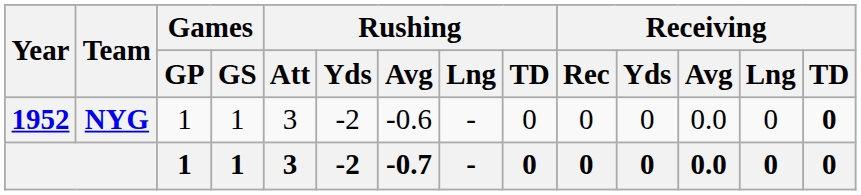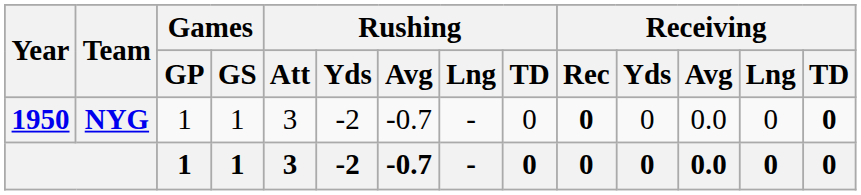 <table class="wikitable" style="text-align:center;">
 <tr>
 <th rowspan="2">Year</th>
 <th rowspan="2">Team</th>
 <th colspan="2">Games</th>
 <th colspan="5">Rushing</th>
 <th colspan="5">Receiving</th>
 </tr>
 <tr>
 <th>GP</th>
 <th>GS</th>
 <th>Att</th>
 <th>Yds</th>
 <th>Avg</th>
 <th>Lng</th>
 <th>TD</th>
 <th>Rec</th>
 <th>Yds</th>
 <th>Avg</th>
 <th>Lng</th>
 <th>TD</th>
 </tr>
 <tr>
-<th><a href='#'>1952</a></th>
+<th><a href='#'>1950</a></th>
 <th><a href='#'>NYG</a></th>
 <td>1</td>
 <td>1</td>
 <td>3</td>
 <td>-2</td>
-<td>-0.6</td>
+<td>-0.7</td>
 <td>-</td>
 <td>0</td>
-<td>0</td>
+<td><strong>0</strong></td>
 <td>0</td>
 <td>0.0</td>
 <td>0</td>
 <td><strong>0</strong></td>
 </tr>
 <tr>
 <th colspan="2"></th>
 <th>1</th>
 <th>1</th>
 <th>3</th>
 <th>-2</th>
 <th>-0.7</th>
 <th>-</th>
 <th>0</th>
 <th>0</th>
 <th>0</th>
 <th>0.0</th>
 <th>0</th>
 <th>0</th>
 </tr>
 </table>
